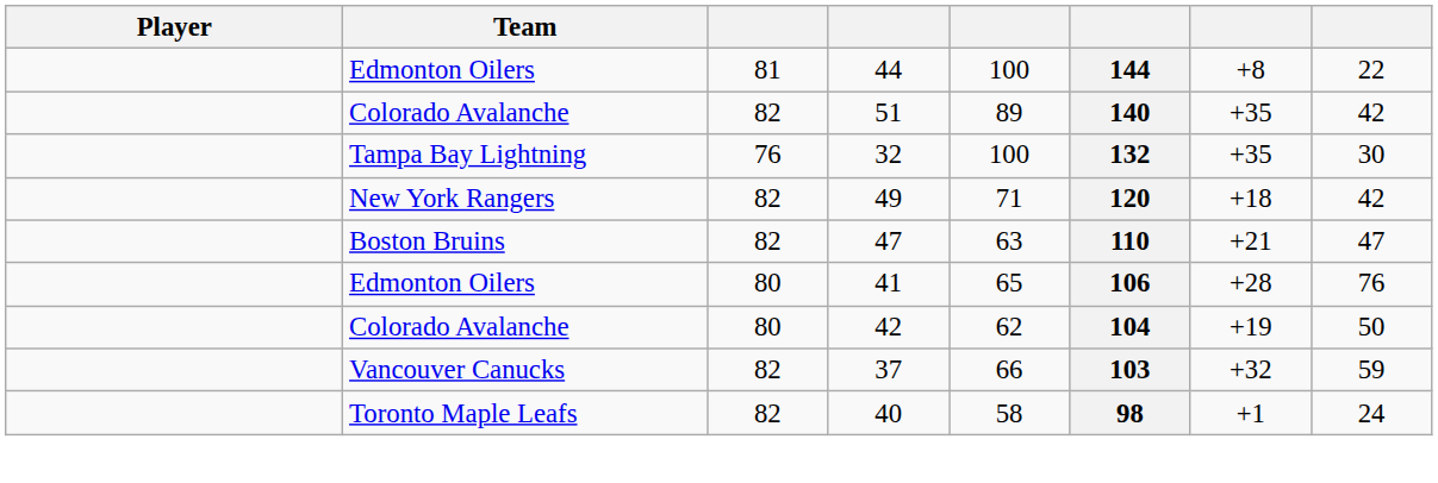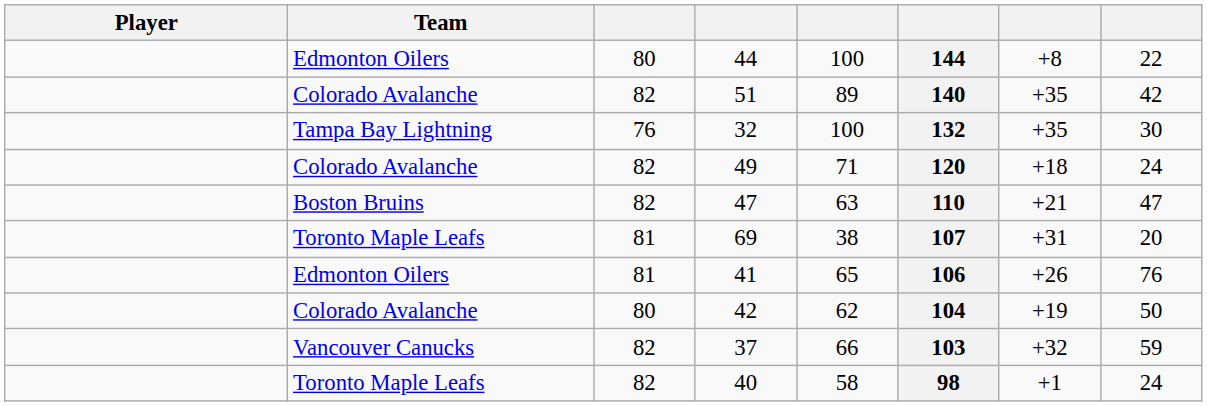 <table class="wikitable sortable" style="text-align: center">
 <tr>
 <th style="width: 12em;">Player</th>
 <th style="width: 13em;">Team</th>
 <th style="width: 4em;"></th>
 <th style="width: 4em;"></th>
 <th style="width: 4em;"></th>
 <th style="width: 4em;"></th>
 <th data-sort-type="number" style="width: 4em;"></th>
 <th style="width: 4em;"></th>
 </tr>
 <tr>
 <td style="text-align:left;"></td>
 <td style="text-align:left;"><a href='#'>Edmonton Oilers</a></td>
-<td>81</td>
+<td>80</td>
 <td>44</td>
 <td>100</td>
 <th>144</th>
 <td>+8</td>
 <td>22</td>
 </tr>
 <tr>
 <td style="text-align:left;"></td>
 <td style="text-align:left;"><a href='#'>Colorado Avalanche</a></td>
 <td>82</td>
 <td>51</td>
 <td>89</td>
 <th>140</th>
 <td>+35</td>
 <td>42</td>
 </tr>
 <tr>
 <td style="text-align:left;"></td>
 <td style="text-align:left;"><a href='#'>Tampa Bay Lightning</a></td>
 <td>76</td>
 <td>32</td>
 <td>100</td>
 <th>132</th>
 <td>+35</td>
 <td>30</td>
 </tr>
 <tr>
 <td style="text-align:left;"></td>
-<td style="text-align:left;"><a href='#'>New York Rangers</a></td>
+<td style="text-align:left;"><a href='#'>Colorado Avalanche</a></td>
 <td>82</td>
 <td>49</td>
 <td>71</td>
 <th>120</th>
 <td>+18</td>
-<td>42</td>
+<td>24</td>
 </tr>
 <tr>
 <td style="text-align:left;"></td>
 <td style="text-align:left;"><a href='#'>Boston Bruins</a></td>
 <td>82</td>
 <td>47</td>
 <td>63</td>
 <th>110</th>
 <td>+21</td>
 <td>47</td>
 </tr>
 <tr>
 <td style="text-align:left;"></td>
+<td style="text-align:left;"><a href='#'>Toronto Maple Leafs</a></td>
+<td>81</td>
+<td>69</td>
+<td>38</td>
+<th>107</th>
+<td>+31</td>
+<td>20</td>
+</tr>
+<tr>
+<td style="text-align:left;"></td>
 <td style="text-align:left;"><a href='#'>Edmonton Oilers</a></td>
-<td>80</td>
+<td>81</td>
 <td>41</td>
 <td>65</td>
 <th>106</th>
-<td>+28</td>
+<td>+26</td>
 <td>76</td>
 </tr>
 <tr>
 <td style="text-align:left;"></td>
 <td style="text-align:left;"><a href='#'>Colorado Avalanche</a></td>
 <td>80</td>
 <td>42</td>
 <td>62</td>
 <th>104</th>
 <td>+19</td>
 <td>50</td>
 </tr>
 <tr>
 <td style="text-align:left;"></td>
 <td style="text-align:left;"><a href='#'>Vancouver Canucks</a></td>
 <td>82</td>
 <td>37</td>
 <td>66</td>
 <th>103</th>
 <td>+32</td>
 <td>59</td>
 </tr>
 <tr>
 <td style="text-align:left;"></td>
 <td style="text-align:left;"><a href='#'>Toronto Maple Leafs</a></td>
 <td>82</td>
 <td>40</td>
 <td>58</td>
 <th>98</th>
 <td>+1</td>
 <td>24</td>
 </tr>
 </table>
